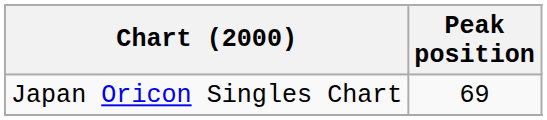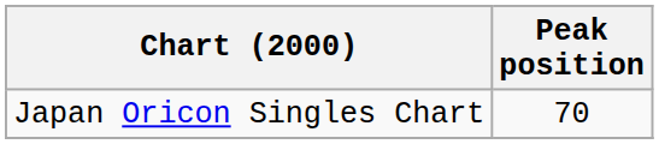 <table class="wikitable sortable" border="1">
 <tr>
 <th scope="col">Chart (2000)</th>
 <th scope="col">Peak<br>position</th>
 </tr>
 <tr>
 <td>Japan <a href='#'>Oricon</a> Singles Chart</td>
-<td align="center">69</td>
+<td align="center">70</td>
 </tr>
 <tr>
 </tr>
 </table>
